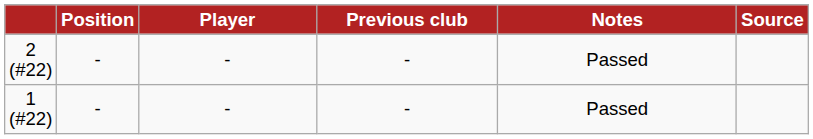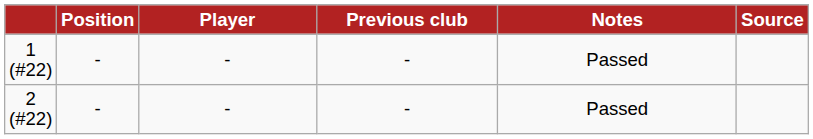 <table class="wikitable" style="text-align:center; font-size:90%; width:100%;">
 <tr>
 <th style="background:FireBrick; color:white; text-align:center; width:5%"></th>
 <th style="background:FireBrick; color:white; text-align:center; width:10%">Position</th>
 <th style="background:FireBrick; color:white; text-align:center; width:25%">Player</th>
 <th style="background:FireBrick; color:white; text-align:center; width:25%">Previous club</th>
 <th style="background:FireBrick; color:white; text-align:center; width:34%">Notes</th>
 <th style="background:FireBrick; color:white; text-align:center; width:1%">Source</th>
 </tr>
 <tr>
+<td>1 (#22)</td>
+<td>-</td>
+<td>-</td>
+<td>-</td>
+<td>Passed</td>
+<td></td>
+</tr>
+<tr>
 <td>2 (#22)</td>
 <td>-</td>
 <td>-</td>
 <td>-</td>
 <td>Passed</td>
 <td></td>
 </tr>
-<tr>
-<td>1 (#22)</td>
-<td>-</td>
-<td>-</td>
-<td>-</td>
-<td>Passed</td>
-<td></td>
-</tr>
 </table>
